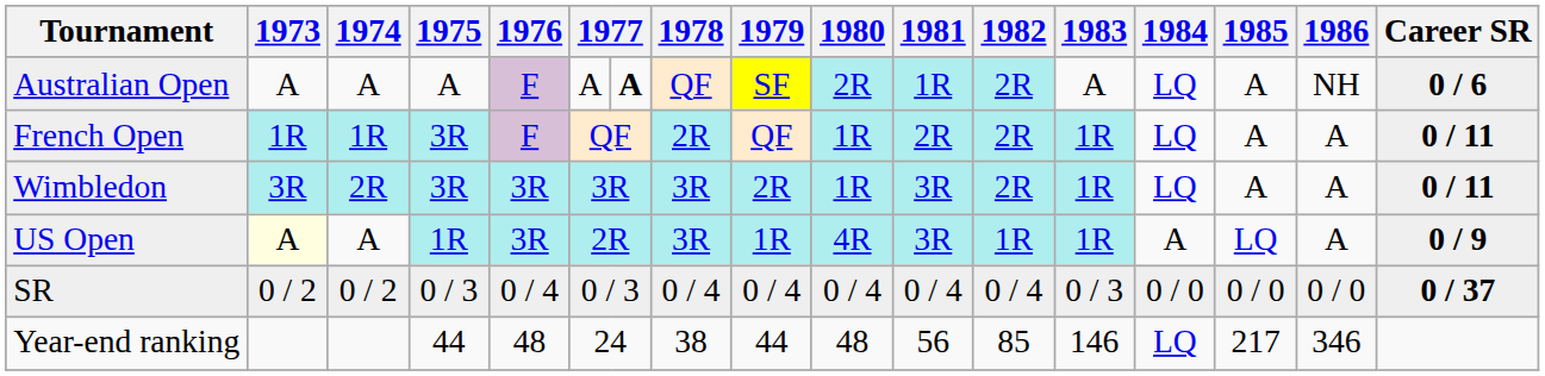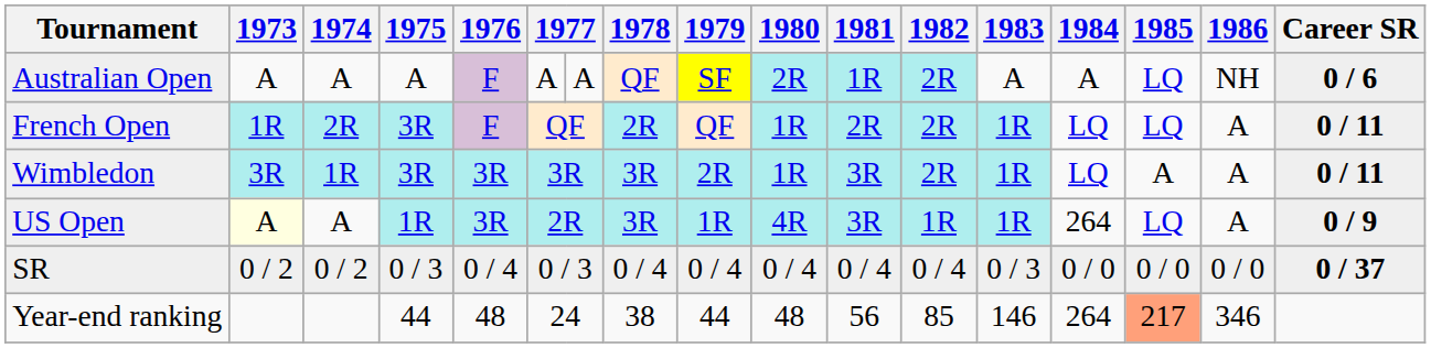 <table class="wikitable">
 <tr>
 <th>Tournament</th>
 <th><a href='#'>1973</a></th>
 <th><a href='#'>1974</a></th>
 <th><a href='#'>1975</a></th>
 <th><a href='#'>1976</a></th>
 <th colspan="2"><a href='#'>1977</a></th>
 <th><a href='#'>1978</a></th>
 <th><a href='#'>1979</a></th>
 <th><a href='#'>1980</a></th>
 <th><a href='#'>1981</a></th>
 <th><a href='#'>1982</a></th>
 <th><a href='#'>1983</a></th>
 <th><a href='#'>1984</a></th>
 <th><a href='#'>1985</a></th>
 <th><a href='#'>1986</a></th>
 <th>Career SR</th>
 </tr>
 <tr>
 <td style="background:#EFEFEF;"><a href='#'>Australian Open</a></td>
 <td align="center">A</td>
 <td align="center">A</td>
 <td align="center">A</td>
 <td align="center" style="background:#D8BFD8;"><a href='#'>F</a></td>
 <td align="center">A</td>
-<td align="center"><strong>A</strong></td>
+<td align="center">A</td>
 <td align="center" style="background:#ffebcd;"><a href='#'>QF</a></td>
 <td align="center" style="background:yellow;"><a href='#'>SF</a></td>
 <td align="center" style="background:#afeeee;"><a href='#'>2R</a></td>
 <td align="center" style="background:#afeeee;"><a href='#'>1R</a></td>
 <td align="center" style="background:#afeeee;"><a href='#'>2R</a></td>
 <td align="center">A</td>
+<td align="center">A</td>
 <td align="center"><a href='#'>LQ</a></td>
-<td align="center">A</td>
 <td align="center">NH</td>
 <td align="center" style="background:#EFEFEF;"><strong>0 / 6</strong></td>
 </tr>
 <tr>
 <td style="background:#EFEFEF;"><a href='#'>French Open</a></td>
 <td align="center" style="background:#afeeee;"><a href='#'>1R</a></td>
-<td align="center" style="background:#afeeee;"><a href='#'>1R</a></td>
+<td align="center" style="background:#afeeee;"><a href='#'>2R</a></td>
 <td align="center" style="background:#afeeee;"><a href='#'>3R</a></td>
 <td align="center" style="background:#D8BFD8;"><a href='#'>F</a></td>
 <td colspan="2" align="center" style="background:#ffebcd;"><a href='#'>QF</a></td>
 <td align="center" style="background:#afeeee;"><a href='#'>2R</a></td>
 <td align="center" style="background:#ffebcd;"><a href='#'>QF</a></td>
 <td align="center" style="background:#afeeee;"><a href='#'>1R</a></td>
 <td align="center" style="background:#afeeee;"><a href='#'>2R</a></td>
 <td align="center" style="background:#afeeee;"><a href='#'>2R</a></td>
 <td align="center" style="background:#afeeee;"><a href='#'>1R</a></td>
 <td align="center"><a href='#'>LQ</a></td>
-<td align="center">A</td>
+<td align="center"><a href='#'>LQ</a></td>
 <td align="center">A</td>
 <td align="center" style="background:#EFEFEF;"><strong>0 / 11</strong></td>
 </tr>
 <tr>
 <td style="background:#EFEFEF;"><a href='#'>Wimbledon</a></td>
 <td align="center" style="background:#afeeee;"><a href='#'>3R</a></td>
-<td align="center" style="background:#afeeee;"><a href='#'>2R</a></td>
+<td align="center" style="background:#afeeee;"><a href='#'>1R</a></td>
 <td align="center" style="background:#afeeee;"><a href='#'>3R</a></td>
 <td align="center" style="background:#afeeee;"><a href='#'>3R</a></td>
 <td colspan="2" align="center" style="background:#afeeee;"><a href='#'>3R</a></td>
 <td align="center" style="background:#afeeee;"><a href='#'>3R</a></td>
 <td align="center" style="background:#afeeee;"><a href='#'>2R</a></td>
 <td align="center" style="background:#afeeee;"><a href='#'>1R</a></td>
 <td align="center" style="background:#afeeee;"><a href='#'>3R</a></td>
 <td align="center" style="background:#afeeee;"><a href='#'>2R</a></td>
 <td align="center" style="background:#afeeee;"><a href='#'>1R</a></td>
 <td align="center"><a href='#'>LQ</a></td>
 <td align="center">A</td>
 <td align="center">A</td>
 <td align="center" style="background:#EFEFEF;"><strong>0 / 11</strong></td>
 </tr>
 <tr>
 <td style="background:#EFEFEF;"><a href='#'>US Open</a></td>
 <td align="center" style="background: lightyellow;">A</td>
 <td align="center">A</td>
 <td align="center" style="background:#afeeee;"><a href='#'>1R</a></td>
 <td align="center" style="background:#afeeee;"><a href='#'>3R</a></td>
 <td colspan="2" align="center" style="background:#afeeee;"><a href='#'>2R</a></td>
 <td align="center" style="background:#afeeee;"><a href='#'>3R</a></td>
 <td align="center" style="background:#afeeee;"><a href='#'>1R</a></td>
 <td align="center" style="background:#afeeee;"><a href='#'>4R</a></td>
 <td align="center" style="background:#afeeee;"><a href='#'>3R</a></td>
 <td align="center" style="background:#afeeee;"><a href='#'>1R</a></td>
 <td align="center" style="background:#afeeee;"><a href='#'>1R</a></td>
-<td align="center">A</td>
+<td align="center">264</td>
 <td align="center"><a href='#'>LQ</a></td>
 <td align="center">A</td>
 <td align="center" style="background:#EFEFEF;"><strong>0 / 9</strong></td>
 </tr>
 <tr>
 <td style="background:#EFEFEF;">SR</td>
 <td align="center" style="background:#EFEFEF;">0 / 2</td>
 <td align="center" style="background:#EFEFEF;">0 / 2</td>
 <td align="center" style="background:#EFEFEF;">0 / 3</td>
 <td align="center" style="background:#EFEFEF;">0 / 4</td>
 <td colspan="2" align="center" style="background:#EFEFEF;">0 / 3</td>
 <td align="center" style="background:#EFEFEF;">0 / 4</td>
 <td align="center" style="background:#EFEFEF;">0 / 4</td>
 <td align="center" style="background:#EFEFEF;">0 / 4</td>
 <td align="center" style="background:#EFEFEF;">0 / 4</td>
 <td align="center" style="background:#EFEFEF;">0 / 4</td>
 <td align="center" style="background:#EFEFEF;">0 / 3</td>
 <td align="center" style="background:#EFEFEF;">0 / 0</td>
 <td align="center" style="background:#EFEFEF;">0 / 0</td>
 <td align="center" style="background:#EFEFEF;">0 / 0</td>
 <td align="center" style="background:#EFEFEF;"><strong>0 / 37</strong></td>
 </tr>
 <tr>
 <td align=left>Year-end ranking</td>
 <td align="center"></td>
 <td align="center"></td>
 <td align="center">44</td>
 <td align="center">48</td>
 <td colspan=2 align="center">24</td>
 <td align="center">38</td>
 <td align="center">44</td>
 <td align="center">48</td>
 <td align="center">56</td>
 <td align="center">85</td>
 <td align="center">146</td>
-<td align="center"><a href='#'>LQ</a></td>
-<td align="center">217</td>
+<td align="center">264</td>
+<td align="center" style="background: lightsalmon;">217</td>
 <td align="center">346</td>
 <td></td>
 </tr>
 </table>
